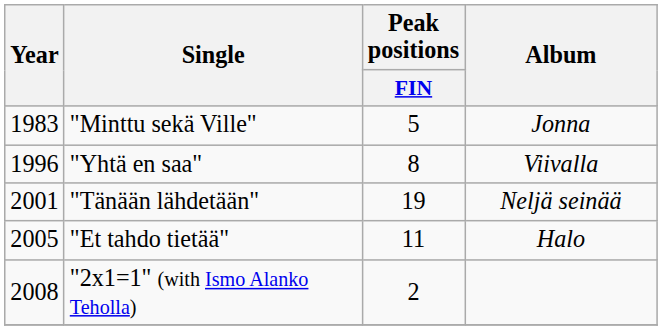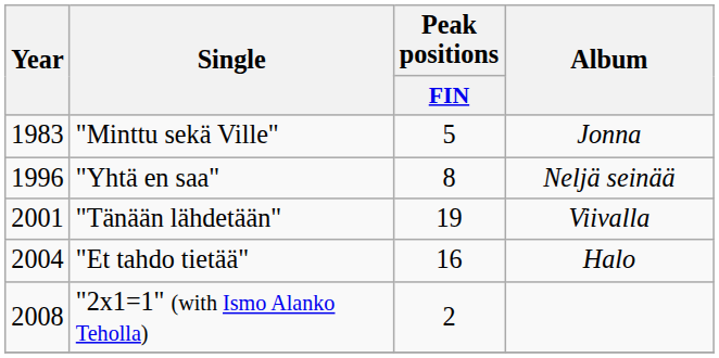 <table class="wikitable">
 <tr>
 <th align="center" rowspan="2" width="10">Year</th>
 <th align="center" rowspan="2" width="190">Single</th>
 <th align="center" colspan="1" width="20">Peak positions</th>
 <th align="center" rowspan="2" width="120">Album</th>
 </tr>
 <tr>
 <th scope="col" style="width:3em;font-size:90%;"><a href='#'>FIN</a><br></th>
 </tr>
 <tr>
 <td style="text-align:center;">1983</td>
 <td>"Minttu sekä Ville"</td>
 <td style="text-align:center;">5</td>
 <td style="text-align:center;"><em>Jonna</em></td>
 </tr>
 <tr>
 <td style="text-align:center;">1996</td>
 <td>"Yhtä en saa"</td>
 <td style="text-align:center;">8</td>
-<td style="text-align:center;"><em>Viivalla</em></td>
+<td style="text-align:center;"><em>Neljä seinää</em></td>
 </tr>
 <tr>
 <td style="text-align:center;">2001</td>
 <td>"Tänään lähdetään"</td>
 <td style="text-align:center;">19</td>
-<td style="text-align:center;"><em>Neljä seinää</em></td>
+<td style="text-align:center;"><em>Viivalla</em></td>
 </tr>
 <tr>
-<td style="text-align:center;">2005</td>
+<td style="text-align:center;">2004</td>
 <td>"Et tahdo tietää"</td>
-<td style="text-align:center;">11</td>
+<td style="text-align:center;">16</td>
 <td style="text-align:center;"><em>Halo</em></td>
 </tr>
 <tr>
 <td style="text-align:center;">2008</td>
 <td>"2x1=1" <small>(with <a href='#'>Ismo Alanko Teholla</a>)</small></td>
 <td style="text-align:center;">2</td>
 <td style="text-align:center;"></td>
 </tr>
 <tr>
 </tr>
 </table>
